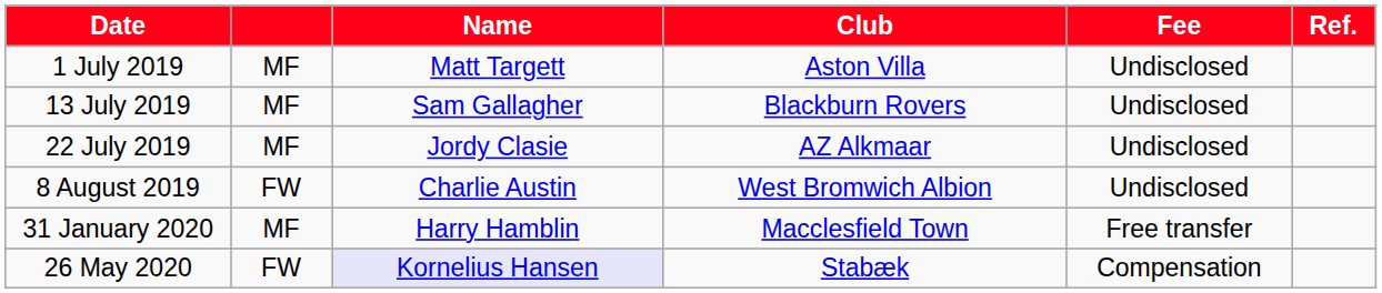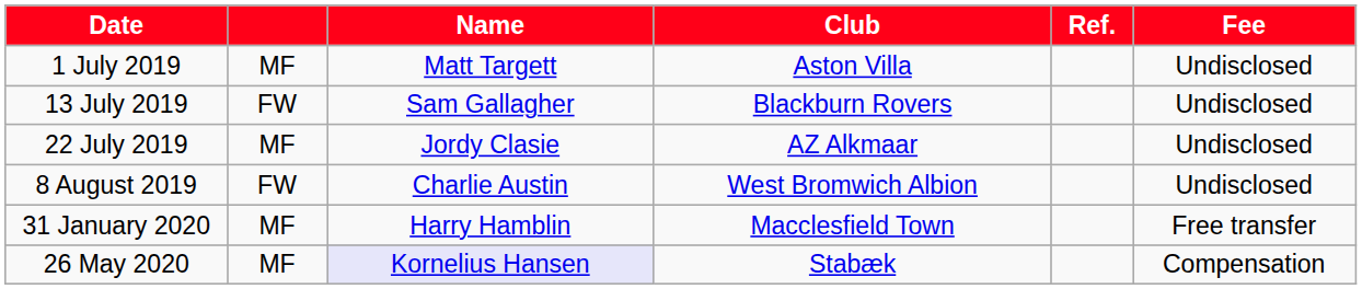 <table class="wikitable" style="text-align:center; font-size:90%; ">
 <tr>
 <th style="background:#FF0018; color:#FFFFFF; width:120px;">Date</th>
 <th style="background:#FF0018; color:#FFFFFF; width:50px;"></th>
 <th style="background:#FF0018; color:#FFFFFF; width:180px;">Name</th>
 <th style="background:#FF0018; color:#FFFFFF; width:220px;">Club</th>
+<th style="background:#FF0018; color:#FFFFFF; width:40px;">Ref.</th>
 <th style="background:#FF0018; color:#FFFFFF; width:120px;">Fee</th>
-<th style="background:#FF0018; color:#FFFFFF; width:40px;">Ref.</th>
 </tr>
 <tr>
 <td>1 July 2019</td>
 <td align="center">MF</td>
 <td> <a href='#'>Matt Targett</a></td>
 <td> <a href='#'>Aston Villa</a></td>
+<td align="center"></td>
 <td>Undisclosed</td>
-<td align="center"></td>
 </tr>
 <tr>
 <td>13 July 2019</td>
-<td align="center">MF</td>
+<td align="center">FW</td>
 <td> <a href='#'>Sam Gallagher</a></td>
 <td> <a href='#'>Blackburn Rovers</a></td>
+<td align="center"></td>
 <td>Undisclosed</td>
-<td align="center"></td>
 </tr>
 <tr>
 <td>22 July 2019</td>
 <td align="center">MF</td>
 <td> <a href='#'>Jordy Clasie</a></td>
 <td> <a href='#'>AZ Alkmaar</a></td>
+<td align="center"></td>
 <td>Undisclosed</td>
-<td align="center"></td>
 </tr>
 <tr>
 <td>8 August 2019</td>
 <td align="center">FW</td>
 <td> <a href='#'>Charlie Austin</a></td>
 <td> <a href='#'>West Bromwich Albion</a></td>
+<td align="center"></td>
 <td>Undisclosed</td>
-<td align="center"></td>
 </tr>
 <tr>
 <td>31 January 2020</td>
 <td align="center">MF</td>
 <td> <a href='#'>Harry Hamblin</a></td>
 <td> <a href='#'>Macclesfield Town</a></td>
+<td align="center"></td>
 <td>Free transfer</td>
-<td align="center"></td>
 </tr>
 <tr>
 <td>26 May 2020</td>
-<td align="center">FW</td>
+<td align="center">MF</td>
 <td style="background: lavender;"> <a href='#'>Kornelius Hansen</a></td>
 <td> <a href='#'>Stabæk</a></td>
+<td align="center"></td>
 <td>Compensation</td>
-<td align="center"></td>
 </tr>
 </table>
